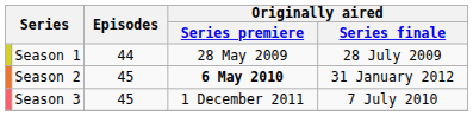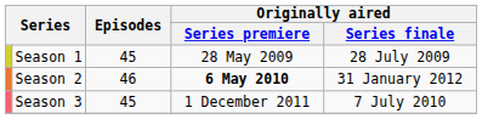 <table class="wikitable">
 <tr>
 <th style="padding:0 8px;" rowspan="2" colspan="2">Series</th>
 <th style="padding:0 8px;" rowspan="2">Episodes</th>
 <th style="padding:0 80px;" colspan="2">Originally aired</th>
 </tr>
 <tr>
 <th><a href='#'>Series premiere</a></th>
 <th><a href='#'>Series finale</a></th>
 </tr>
 <tr>
 <td style="background:#d3d125; color:#100; text-align:center;"></td>
 <td>Season 1</td>
-<td style="text-align:center;">44</td>
+<td style="text-align:center;">45</td>
 <td style="text-align:center;" colspan="1">28 May 2009</td>
 <td style="text-align:center;">28 July 2009</td>
 </tr>
 <tr>
 <td style="background:#F1742B; color:#100; text-align:center;"></td>
 <td>Season 2</td>
-<td style="text-align:center;">45</td>
+<td style="text-align:center;">46</td>
 <td style="text-align:center;"><strong>6 May 2010</strong></td>
 <td style="text-align:center;">31 January 2012</td>
 </tr>
 <tr>
 <td style="background:#FF5F6C; color:#100; text-align:center;"></td>
 <td>Season 3</td>
 <td style="text-align:center;">45</td>
 <td style="text-align:center;">1 December 2011</td>
 <td style="text-align:center;">7 July 2010</td>
 </tr>
 <tr>
 </tr>
 </table>
